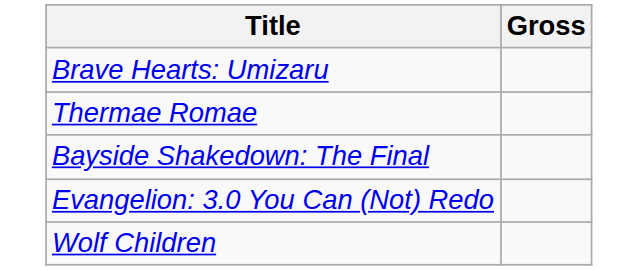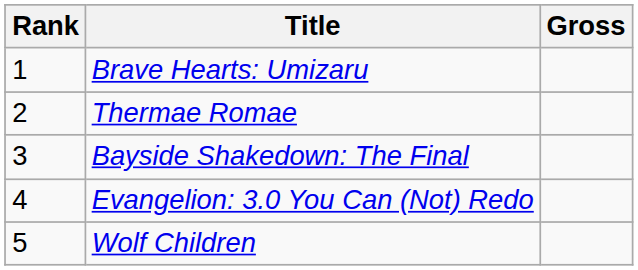 <table class="wikitable sortable" style="margin:auto; margin:auto;">
 <tr>
+<th>Rank</th>
 <th>Title</th>
 <th>Gross</th>
 </tr>
 <tr>
+<td>1</td>
 <td><em><a href='#'>Brave Hearts: Umizaru</a></em></td>
 <td></td>
 </tr>
 <tr>
+<td>2</td>
 <td><em><a href='#'>Thermae Romae</a></em></td>
 <td></td>
 </tr>
 <tr>
+<td>3</td>
 <td><em><a href='#'>Bayside Shakedown: The Final</a></em></td>
 <td></td>
 </tr>
 <tr>
+<td>4</td>
 <td><em><a href='#'>Evangelion: 3.0 You Can (Not) Redo</a></em></td>
 <td></td>
 </tr>
 <tr>
+<td>5</td>
 <td><em><a href='#'>Wolf Children</a></em></td>
 <td></td>
 </tr>
 </table>
